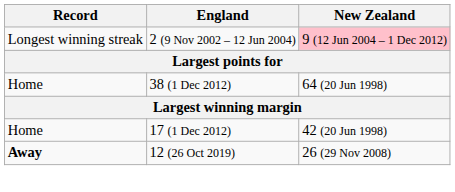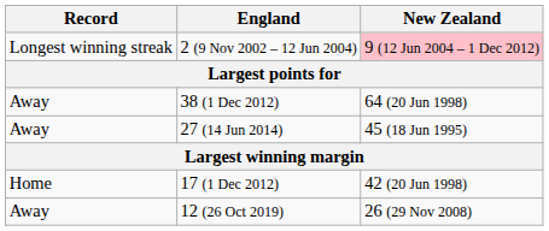 <table class="wikitable">
 <tr>
 <th>Record</th>
 <th>England</th>
 <th>New Zealand</th>
 </tr>
 <tr>
 <td>Longest winning streak</td>
 <td>2 <small>(9 Nov 2002 – 12 Jun 2004)</small></td>
 <td style="background: pink;">9 <small>(12 Jun 2004 – 1 Dec 2012)</small></td>
 </tr>
 <tr>
 <th colspan=3 align=center>Largest points for</th>
 </tr>
 <tr>
-<td>Home</td>
+<td>Away</td>
 <td>38 <small>(1 Dec 2012)</small></td>
 <td>64 <small>(20 Jun 1998)</small></td>
+</tr>
+<tr>
+<td>Away</td>
+<td>27 <small>(14 Jun 2014)</small></td>
+<td>45 <small>(18 Jun 1995)</small></td>
 </tr>
 <tr>
 <th colspan=3 align=center>Largest winning margin</th>
 </tr>
 <tr>
 <td>Home</td>
 <td>17 <small>(1 Dec 2012)</small></td>
 <td>42 <small>(20 Jun 1998)</small></td>
 </tr>
 <tr>
-<td><strong>Away</strong></td>
+<td>Away</td>
 <td>12 <small>(26 Oct 2019)</small></td>
 <td>26 <small>(29 Nov 2008)</small></td>
 </tr>
 </table>
